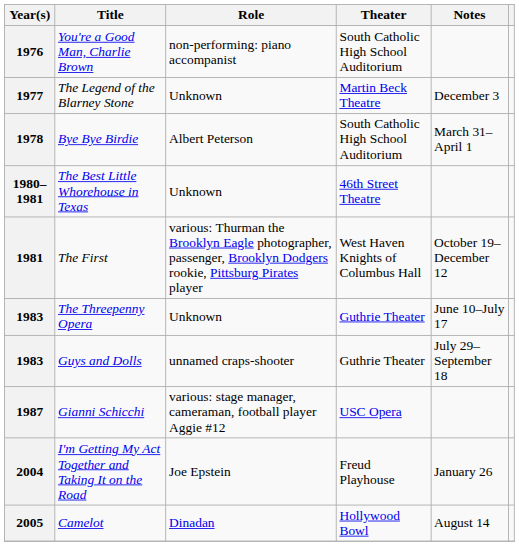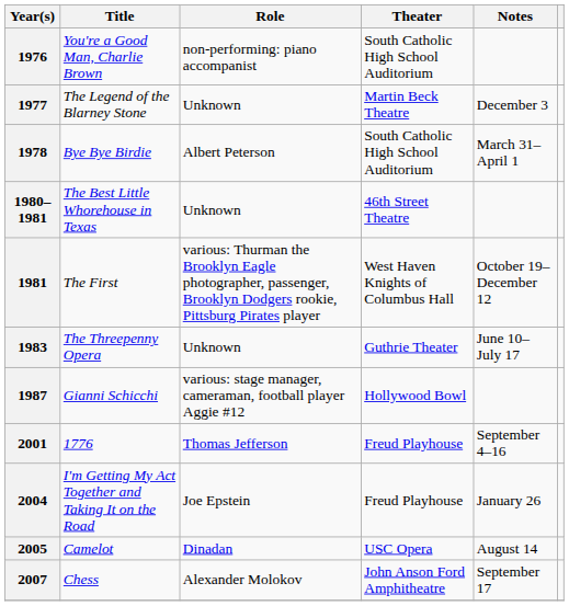 <table class="wikitable plainrowheaders sortable">
 <tr>
 <th scope="col">Year(s)</th>
 <th scope="col">Title</th>
 <th scope="col">Role</th>
 <th scope="col">Theater</th>
 <th scope=col class="unsortable">Notes</th>
 <th scope=col class="unsortable"></th>
 </tr>
 <tr>
 <th scope="row">1976</th>
 <td><em><a href='#'>You're a Good Man, Charlie Brown</a></em></td>
 <td>non-performing: piano accompanist</td>
 <td>South Catholic High School Auditorium</td>
 <td></td>
 <td style="text-align:center;"></td>
 </tr>
 <tr>
 <th scope="row">1977</th>
 <td><em>The Legend of the Blarney Stone</em></td>
 <td>Unknown</td>
 <td><a href='#'>Martin Beck Theatre</a></td>
 <td>December 3</td>
 <td style="text-align:center;"></td>
 </tr>
 <tr>
 <th scope=row>1978</th>
 <td><em><a href='#'>Bye Bye Birdie</a></em></td>
 <td>Albert Peterson</td>
 <td>South Catholic High School Auditorium</td>
 <td>March 31–April 1</td>
 <td style="text-align:center;"></td>
 </tr>
 <tr>
 <th scope=row>1980–1981</th>
 <td><em><a href='#'>The Best Little Whorehouse in Texas</a></em></td>
 <td>Unknown</td>
 <td><a href='#'>46th Street Theatre</a></td>
 <td></td>
 <td style="text-align:center;"></td>
 </tr>
 <tr>
 <th scope=row>1981</th>
 <td><em>The First</em></td>
 <td>various: Thurman the <a href='#'>Brooklyn Eagle</a> photographer, passenger, <a href='#'>Brooklyn Dodgers</a> rookie, <a href='#'>Pittsburg Pirates</a> player</td>
 <td>West Haven Knights of Columbus Hall</td>
 <td>October 19–December 12</td>
 <td style="text-align:center;"></td>
 </tr>
 <tr>
 <th scope=row>1983</th>
 <td><em><a href='#'>The Threepenny Opera</a></em></td>
 <td>Unknown</td>
 <td><a href='#'>Guthrie Theater</a></td>
 <td>June 10–July 17</td>
 <td style="text-align:center;"></td>
 </tr>
 <tr>
-<th scope=row>1983</th>
-<td><em><a href='#'>Guys and Dolls</a></em></td>
-<td>unnamed craps-shooter</td>
-<td>Guthrie Theater</td>
-<td>July 29–September 18</td>
+<th scope="row">1987</th>
+<td><em><a href='#'>Gianni Schicchi</a></em></td>
+<td>various: stage manager, cameraman, football player Aggie #12</td>
+<td><a href='#'>Hollywood Bowl</a></td>
+<td></td>
 <td style="text-align:center;"></td>
 </tr>
 <tr>
-<th scope="row">1987</th>
-<td><em><a href='#'>Gianni Schicchi</a></em></td>
-<td>various: stage manager, cameraman, football player Aggie #12</td>
-<td><a href='#'>USC Opera</a></td>
-<td></td>
+<th scope=row>2001</th>
+<td><em><a href='#'>1776</a></em></td>
+<td><a href='#'>Thomas Jefferson</a></td>
+<td><a href='#'>Freud Playhouse</a></td>
+<td>September 4–16</td>
 <td style="text-align:center;"></td>
 </tr>
 <tr>
 <th scope=row>2004</th>
 <td><em><a href='#'>I'm Getting My Act Together and Taking It on the Road</a></em></td>
 <td>Joe Epstein</td>
 <td>Freud Playhouse</td>
 <td>January 26</td>
 <td style="text-align:center;"></td>
 </tr>
 <tr>
 <th scope=row>2005</th>
 <td><em><a href='#'>Camelot</a></em></td>
 <td><a href='#'>Dinadan</a></td>
-<td><a href='#'>Hollywood Bowl</a></td>
+<td><a href='#'>USC Opera</a></td>
 <td>August 14</td>
+<td style="text-align:center;"></td>
+</tr>
+<tr>
+<th scope=row>2007</th>
+<td><em><a href='#'>Chess</a></em></td>
+<td>Alexander Molokov</td>
+<td><a href='#'>John Anson Ford Amphitheatre</a></td>
+<td>September 17</td>
 <td style="text-align:center;"></td>
 </tr>
 <tr>
 </tr>
 </table>
